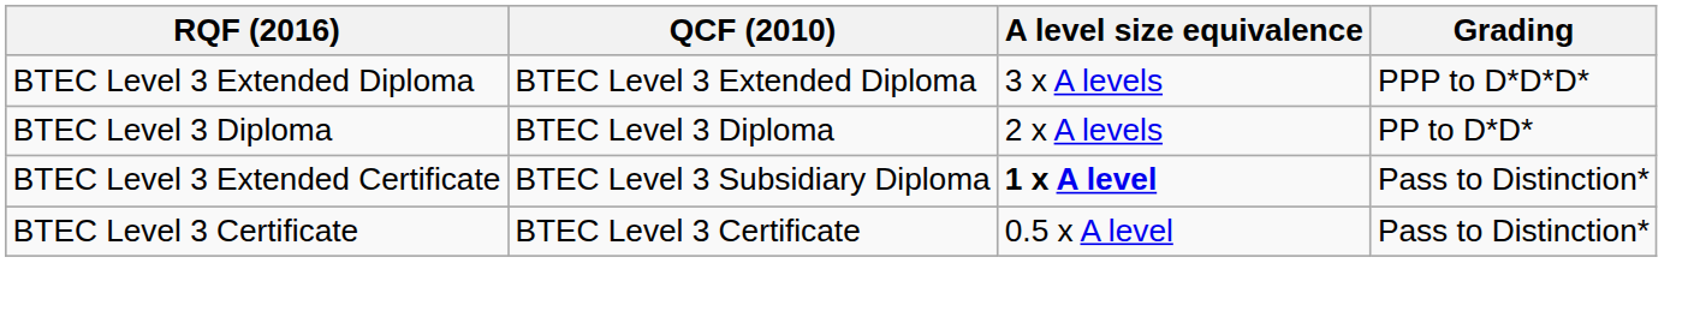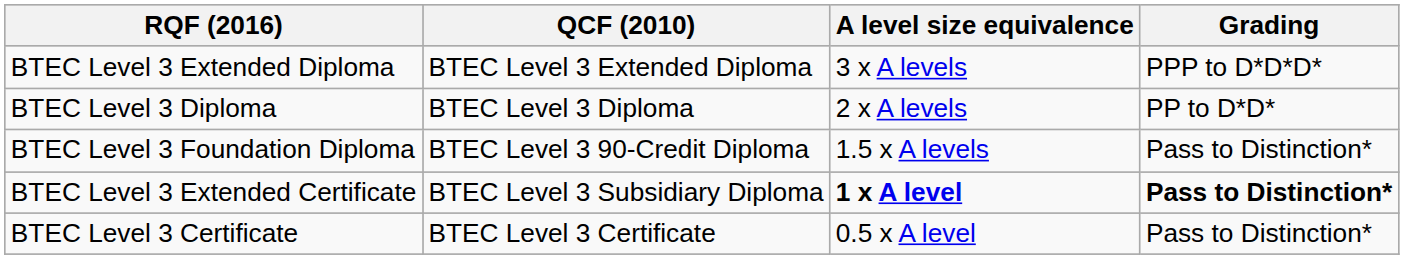 <table class="wikitable">
 <tr>
 <th>RQF (2016)</th>
 <th>QCF (2010)</th>
 <th>A level size equivalence</th>
 <th>Grading</th>
 </tr>
 <tr>
 <td>BTEC Level 3 Extended Diploma</td>
 <td>BTEC Level 3 Extended Diploma</td>
 <td>3 x  <a href='#'>A levels</a></td>
 <td>PPP to D*D*D*</td>
 </tr>
 <tr>
 <td>BTEC Level 3 Diploma</td>
 <td>BTEC Level 3 Diploma</td>
 <td>2 x <a href='#'>A levels</a></td>
 <td>PP to D*D*</td>
 </tr>
 <tr>
+<td>BTEC Level 3 Foundation Diploma</td>
+<td>BTEC Level 3 90-Credit Diploma</td>
+<td>1.5 x  <a href='#'>A levels</a></td>
+<td>Pass to Distinction*</td>
+</tr>
+<tr>
 <td>BTEC Level 3 Extended Certificate</td>
 <td>BTEC Level 3 Subsidiary Diploma</td>
 <td><strong>1 x  <a href='#'>A level</a></strong></td>
-<td>Pass to Distinction*</td>
+<td><strong>Pass to Distinction*</strong></td>
 </tr>
 <tr>
 <td>BTEC Level 3 Certificate</td>
 <td>BTEC Level 3 Certificate</td>
 <td>0.5 x  <a href='#'>A level</a></td>
 <td>Pass to Distinction*</td>
 </tr>
 </table>
